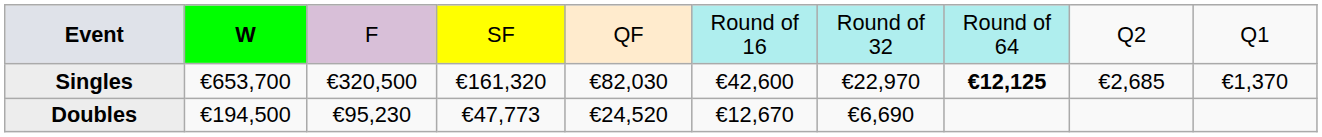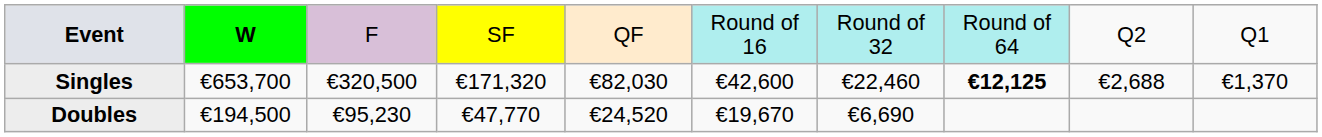 <table class=wikitable style=font-size:90%;text-align:center>
 <tr>
 <td width=130 bgcolor=dfe2e9><strong>Event</strong></td>
 <td width=80 bgcolor=lime><strong>W</strong></td>
 <td width=85 bgcolor=thistle>F</td>
 <td width=85 bgcolor=ffff00>SF</td>
 <td width=85 bgcolor=ffebcd>QF</td>
 <td width=85 bgcolor=afeeee>Round of 16</td>
 <td width=85 bgcolor=afeeee>Round of 32</td>
 <td width=85 bgcolor=afeeee>Round of 64</td>
 <td width=85>Q2</td>
 <td width=85>Q1</td>
 </tr>
 <tr>
 <th style=background:#ededed>Singles</th>
 <td>€653,700</td>
 <td>€320,500</td>
-<td>€161,320</td>
+<td>€171,320</td>
 <td>€82,030</td>
 <td>€42,600</td>
-<td>€22,970</td>
+<td>€22,460</td>
 <td><strong>€12,125</strong></td>
-<td>€2,685</td>
+<td>€2,688</td>
 <td>€1,370</td>
 </tr>
 <tr>
 <th style=background:#ededed>Doubles</th>
 <td>€194,500</td>
 <td>€95,230</td>
-<td>€47,773</td>
+<td>€47,770</td>
 <td>€24,520</td>
-<td>€12,670</td>
+<td>€19,670</td>
 <td>€6,690</td>
 <td></td>
 <td></td>
 <td></td>
 </tr>
 </table>
